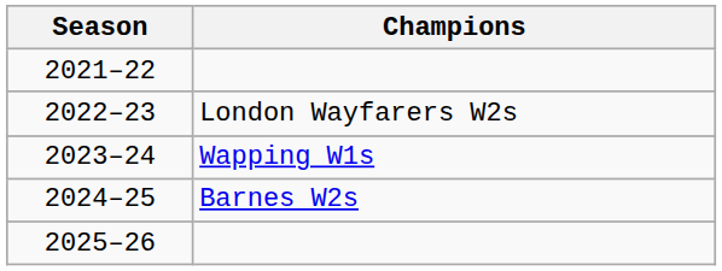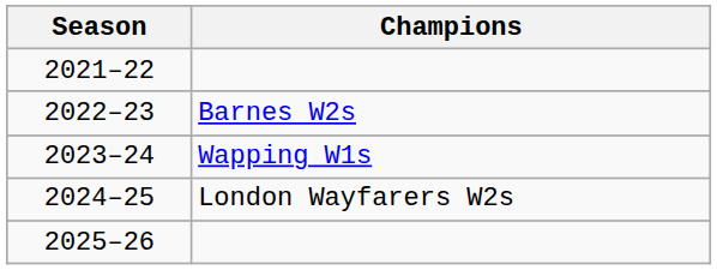 <table class="wikitable" style="text-align:centre; margin-left:1em;">
 <tr>
 <th style="width:85px">Season</th>
 <th style="width:250px">Champions</th>
 </tr>
 <tr>
 <td style="text-align:center">2021–22</td>
 <td></td>
 </tr>
 <tr>
 <td style="text-align:center">2022–23</td>
-<td>London Wayfarers W2s</td>
+<td><a href='#'>Barnes W2s</a></td>
 </tr>
 <tr>
 <td style="text-align:center">2023–24</td>
 <td><a href='#'>Wapping W1s</a></td>
 </tr>
 <tr>
 <td style="text-align:center">2024–25</td>
-<td><a href='#'>Barnes W2s</a></td>
+<td>London Wayfarers W2s</td>
 </tr>
 <tr>
 <td style="text-align:center">2025–26</td>
 <td></td>
 </tr>
 </table>
